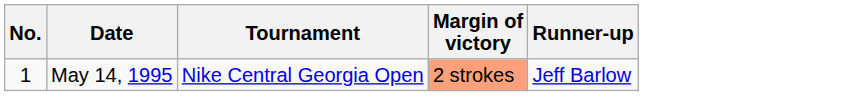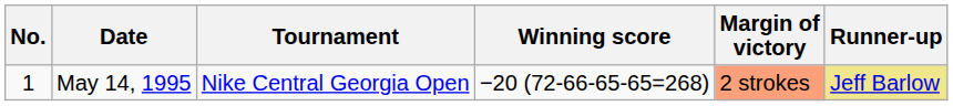 <table class="wikitable" style="font-size:95%;">
 <tr>
 <th>No.</th>
 <th>Date</th>
 <th>Tournament</th>
+<th>Winning score</th>
 <th>Margin of<br>victory</th>
 <th>Runner-up</th>
 </tr>
 <tr>
 <td align=center>1</td>
 <td align=right>May 14, <a href='#'>1995</a></td>
 <td><a href='#'>Nike Central Georgia Open</a></td>
+<td>−20 (72-66-65-65=268)</td>
 <td style="background: lightsalmon;">2 strokes</td>
-<td> <a href='#'>Jeff Barlow</a></td>
+<td style="background: khaki;"> <a href='#'>Jeff Barlow</a></td>
 </tr>
 </table>
